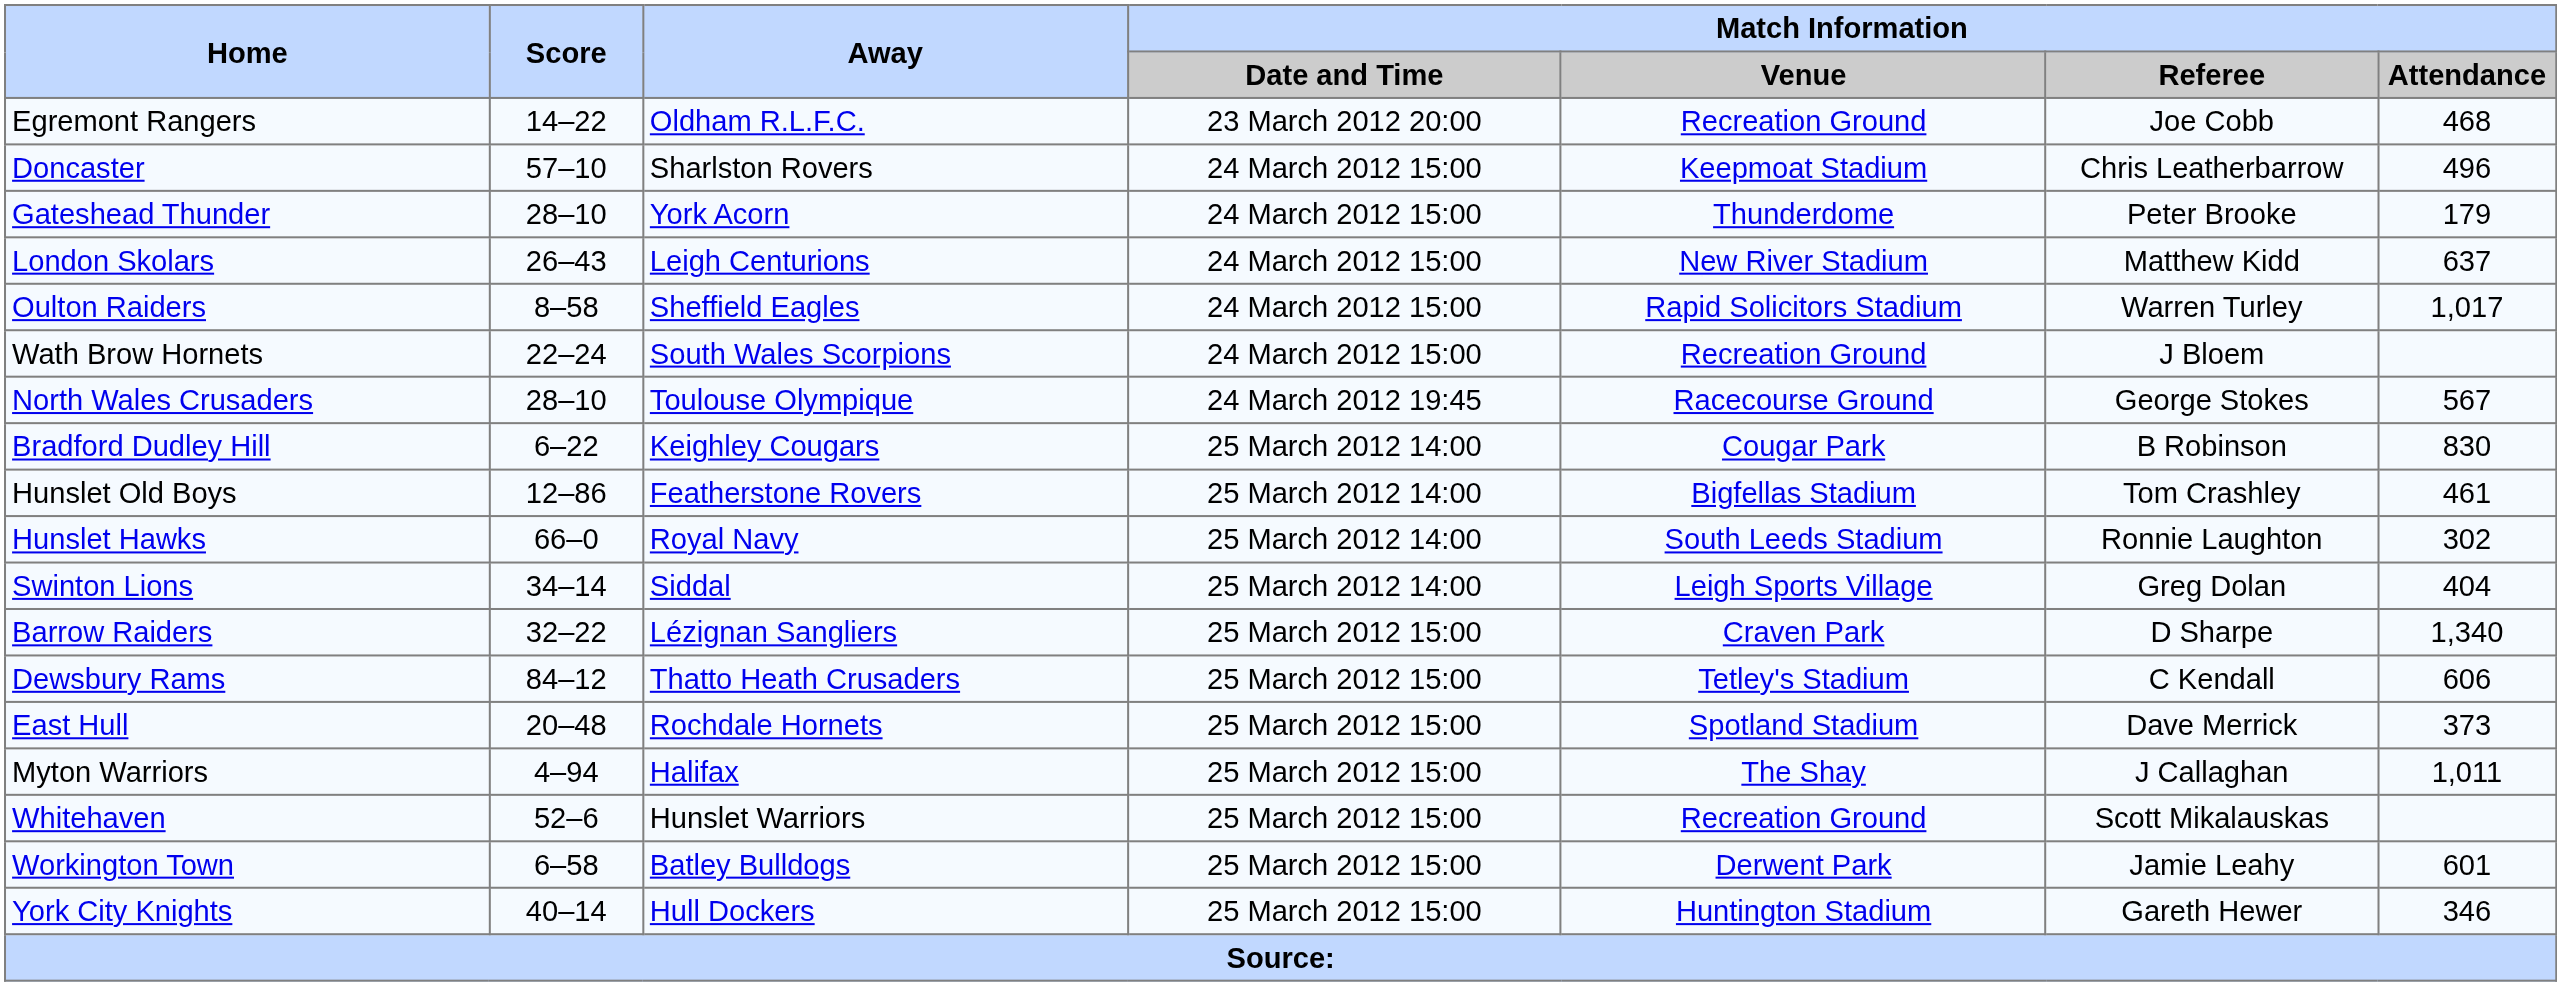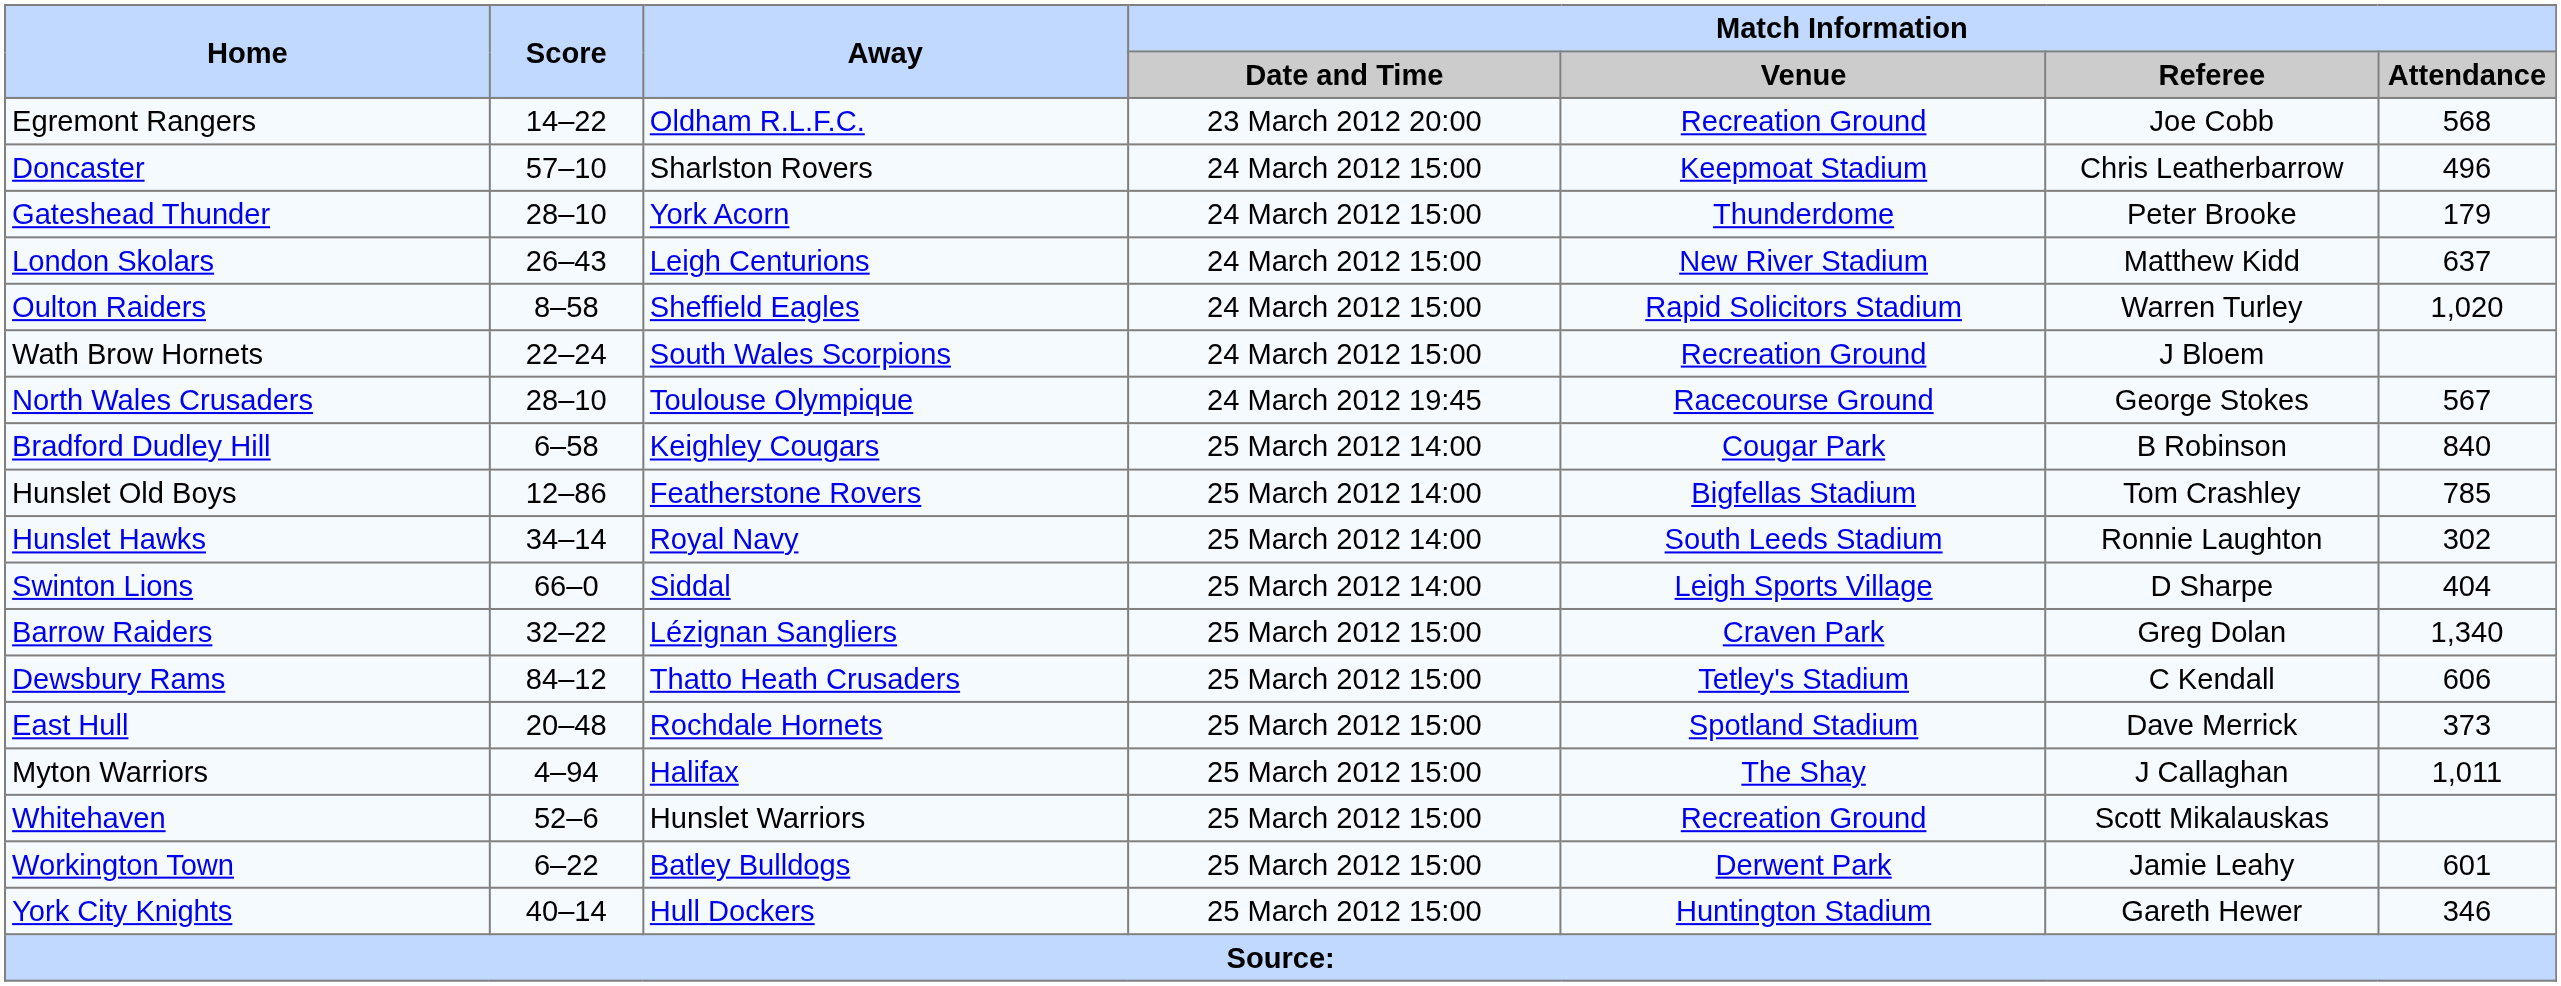 <table border=1 style="border-collapse:collapse; font-size:90%; text-align:center;" cellpadding=3 cellspacing=0 width=100%>
 <tr bgcolor=#C1D8FF>
 <th rowspan=2 width=19%>Home</th>
 <th rowspan=2 width=6%>Score</th>
 <th rowspan=2 width=19%>Away</th>
 <th colspan=6>Match Information</th>
 </tr>
 <tr bgcolor=#CCCCCC>
 <th width=17%>Date and Time</th>
 <th width=19%>Venue</th>
 <th width=13%>Referee</th>
 <th width=7%>Attendance</th>
 </tr>
 <tr bgcolor=#F5FAFF>
 <td align=left>Egremont Rangers</td>
 <td>14–22</td>
 <td align=left> <a href='#'>Oldham R.L.F.C.</a></td>
 <td>23 March 2012 20:00</td>
 <td><a href='#'>Recreation Ground</a></td>
 <td>Joe Cobb</td>
-<td>468</td>
+<td>568</td>
 </tr>
 <tr bgcolor=#F5FAFF>
 <td align=left> <a href='#'>Doncaster</a></td>
 <td>57–10</td>
 <td align=left>Sharlston Rovers</td>
 <td>24 March 2012 15:00</td>
 <td><a href='#'>Keepmoat Stadium</a></td>
 <td>Chris Leatherbarrow</td>
 <td>496</td>
 </tr>
 <tr bgcolor=#F5FAFF>
 <td align=left> <a href='#'>Gateshead Thunder</a></td>
 <td>28–10</td>
 <td align=left><a href='#'>York Acorn</a></td>
 <td>24 March 2012 15:00</td>
 <td><a href='#'>Thunderdome</a></td>
 <td>Peter Brooke</td>
 <td>179</td>
 </tr>
 <tr bgcolor=#F5FAFF>
 <td align=left> <a href='#'>London Skolars</a></td>
 <td>26–43</td>
 <td align=left> <a href='#'>Leigh Centurions</a></td>
 <td>24 March 2012 15:00</td>
 <td><a href='#'>New River Stadium</a></td>
 <td>Matthew Kidd</td>
 <td>637</td>
 </tr>
 <tr bgcolor=#F5FAFF>
 <td align=left><a href='#'>Oulton Raiders</a></td>
 <td>8–58</td>
 <td align=left> <a href='#'>Sheffield Eagles</a></td>
 <td>24 March 2012 15:00</td>
 <td><a href='#'>Rapid Solicitors Stadium</a></td>
 <td>Warren Turley</td>
-<td>1,017</td>
+<td>1,020</td>
 </tr>
 <tr bgcolor=#F5FAFF>
 <td align=left>Wath Brow Hornets</td>
 <td>22–24</td>
 <td align=left> <a href='#'>South Wales Scorpions</a></td>
 <td>24 March 2012 15:00</td>
 <td><a href='#'>Recreation Ground</a></td>
 <td>J Bloem</td>
 <td></td>
 </tr>
 <tr bgcolor=#F5FAFF>
 <td align=left>  <a href='#'>North Wales Crusaders</a></td>
 <td>28–10</td>
 <td align=left> <a href='#'>Toulouse Olympique</a></td>
 <td>24 March 2012 19:45</td>
 <td><a href='#'>Racecourse Ground</a></td>
 <td>George Stokes</td>
 <td>567</td>
 </tr>
 <tr bgcolor=#F5FAFF>
 <td align=left><a href='#'>Bradford Dudley Hill</a></td>
-<td>6–22</td>
+<td>6–58</td>
 <td align=left> <a href='#'>Keighley Cougars</a></td>
 <td>25 March 2012 14:00</td>
 <td><a href='#'>Cougar Park</a></td>
 <td>B Robinson</td>
-<td>830</td>
+<td>840</td>
 </tr>
 <tr bgcolor=#F5FAFF>
 <td align=left>Hunslet Old Boys</td>
 <td>12–86</td>
 <td align=left> <a href='#'>Featherstone Rovers</a></td>
 <td>25 March 2012 14:00</td>
 <td><a href='#'>Bigfellas Stadium</a></td>
 <td>Tom Crashley</td>
-<td>461</td>
+<td>785</td>
 </tr>
 <tr bgcolor=#F5FAFF>
 <td align=left> <a href='#'>Hunslet Hawks</a></td>
-<td>66–0</td>
+<td>34–14</td>
 <td align=left><a href='#'>Royal Navy</a></td>
 <td>25 March 2012 14:00</td>
 <td><a href='#'>South Leeds Stadium</a></td>
 <td>Ronnie Laughton</td>
 <td>302</td>
 </tr>
 <tr bgcolor=#F5FAFF>
 <td align=left> <a href='#'>Swinton Lions</a></td>
-<td>34–14</td>
+<td>66–0</td>
 <td align=left><a href='#'>Siddal</a></td>
 <td>25 March 2012 14:00</td>
 <td><a href='#'>Leigh Sports Village</a></td>
-<td>Greg Dolan</td>
+<td>D Sharpe</td>
 <td>404</td>
 </tr>
 <tr bgcolor=#F5FAFF>
 <td align=left> <a href='#'>Barrow Raiders</a></td>
 <td>32–22</td>
 <td align=left> <a href='#'>Lézignan Sangliers</a></td>
 <td>25 March 2012 15:00</td>
 <td><a href='#'>Craven Park</a></td>
-<td>D Sharpe</td>
+<td>Greg Dolan</td>
 <td>1,340</td>
 </tr>
 <tr bgcolor=#F5FAFF>
 <td align=left> <a href='#'>Dewsbury Rams</a></td>
 <td>84–12</td>
 <td align=left><a href='#'>Thatto Heath Crusaders</a></td>
 <td>25 March 2012 15:00</td>
 <td><a href='#'>Tetley's Stadium</a></td>
 <td>C Kendall</td>
 <td>606</td>
 </tr>
 <tr bgcolor=#F5FAFF>
 <td align=left><a href='#'>East Hull</a></td>
 <td>20–48</td>
 <td align=left> <a href='#'>Rochdale Hornets</a></td>
 <td>25 March 2012 15:00</td>
 <td><a href='#'>Spotland Stadium</a></td>
 <td>Dave Merrick</td>
 <td>373</td>
 </tr>
 <tr bgcolor=#F5FAFF>
 <td align=left>Myton Warriors</td>
 <td>4–94</td>
 <td align=left> <a href='#'>Halifax</a></td>
 <td>25 March 2012 15:00</td>
 <td><a href='#'>The Shay</a></td>
 <td>J Callaghan</td>
 <td>1,011</td>
 </tr>
 <tr bgcolor=#F5FAFF>
 <td align=left> <a href='#'>Whitehaven</a></td>
 <td>52–6</td>
 <td align=left>Hunslet Warriors</td>
 <td>25 March 2012 15:00</td>
 <td><a href='#'>Recreation Ground</a></td>
 <td>Scott Mikalauskas</td>
 <td></td>
 </tr>
 <tr bgcolor=#F5FAFF>
 <td align=left> <a href='#'>Workington Town</a></td>
-<td>6–58</td>
+<td>6–22</td>
 <td align=left> <a href='#'>Batley Bulldogs</a></td>
 <td>25 March 2012 15:00</td>
 <td><a href='#'>Derwent Park</a></td>
 <td>Jamie Leahy</td>
 <td>601</td>
 </tr>
 <tr bgcolor=#F5FAFF>
 <td align=left> <a href='#'>York City Knights</a></td>
 <td>40–14</td>
 <td align=left><a href='#'>Hull Dockers</a></td>
 <td>25 March 2012 15:00</td>
 <td><a href='#'>Huntington Stadium</a></td>
 <td>Gareth Hewer</td>
 <td>346</td>
 </tr>
 <tr style="background:#c1d8ff;">
 <th colspan=12>Source:</th>
 </tr>
 </table>
